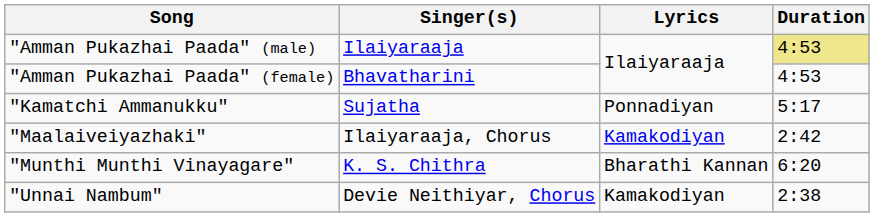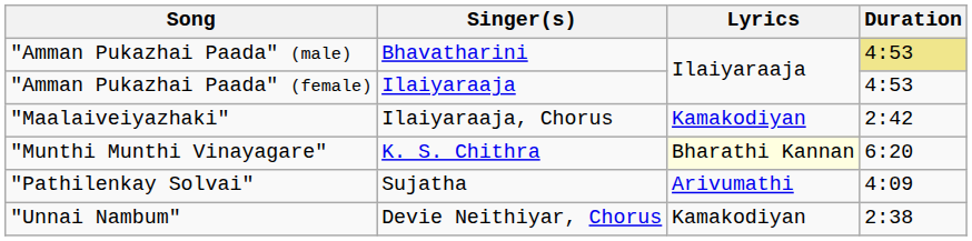 <table class="wikitable" style="font-size:95%;">
 <tr>
 <th>Song</th>
 <th>Singer(s)</th>
 <th>Lyrics</th>
 <th>Duration</th>
 </tr>
 <tr>
 <td>"Amman Pukazhai Paada" <small>(male)</small></td>
-<td><a href='#'>Ilaiyaraaja</a></td>
+<td><a href='#'>Bhavatharini</a></td>
 <td rowspan=2>Ilaiyaraaja</td>
 <td style="background: khaki;">4:53</td>
 </tr>
 <tr>
 <td>"Amman Pukazhai Paada" <small>(female)</small></td>
-<td><a href='#'>Bhavatharini</a></td>
+<td><a href='#'>Ilaiyaraaja</a></td>
 <td>4:53</td>
-</tr>
-<tr>
-<td>"Kamatchi Ammanukku"</td>
-<td><a href='#'>Sujatha</a></td>
-<td>Ponnadiyan</td>
-<td>5:17</td>
 </tr>
 <tr>
 <td>"Maalaiveiyazhaki"</td>
 <td>Ilaiyaraaja, Chorus</td>
 <td><a href='#'>Kamakodiyan</a></td>
 <td>2:42</td>
 </tr>
 <tr>
 <td>"Munthi Munthi Vinayagare"</td>
 <td><a href='#'>K. S. Chithra</a></td>
-<td>Bharathi Kannan</td>
+<td style="background: lightyellow;">Bharathi Kannan</td>
 <td>6:20</td>
+</tr>
+<tr>
+<td>"Pathilenkay Solvai"</td>
+<td>Sujatha</td>
+<td><a href='#'>Arivumathi</a></td>
+<td>4:09</td>
 </tr>
 <tr>
 <td>"Unnai Nambum"</td>
 <td>Devie Neithiyar, <a href='#'>Chorus</a></td>
 <td>Kamakodiyan</td>
 <td>2:38</td>
 </tr>
 </table>
